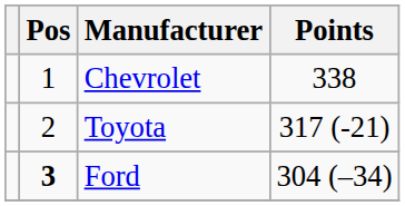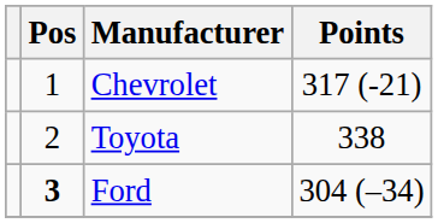 <table class="wikitable" style="font-size: 95%;">
 <tr>
 <th></th>
 <th>Pos</th>
 <th>Manufacturer</th>
 <th>Points</th>
 </tr>
 <tr>
 <td align="left"></td>
 <td style="text-align:center;">1</td>
 <td><a href='#'>Chevrolet</a></td>
-<td style="text-align:center;">338</td>
+<td style="text-align:center;">317 (-21)</td>
 </tr>
 <tr>
 <td align="left"></td>
 <td style="text-align:center;">2</td>
 <td><a href='#'>Toyota</a></td>
-<td style="text-align:center;">317 (-21)</td>
+<td style="text-align:center;">338</td>
 </tr>
 <tr>
 <td align="left"></td>
 <td style="text-align:center;"><strong>3</strong></td>
 <td><a href='#'>Ford</a></td>
 <td style="text-align:center;">304 (–34)</td>
 </tr>
 <tr class="sortbottom">
 </tr>
 </table>
